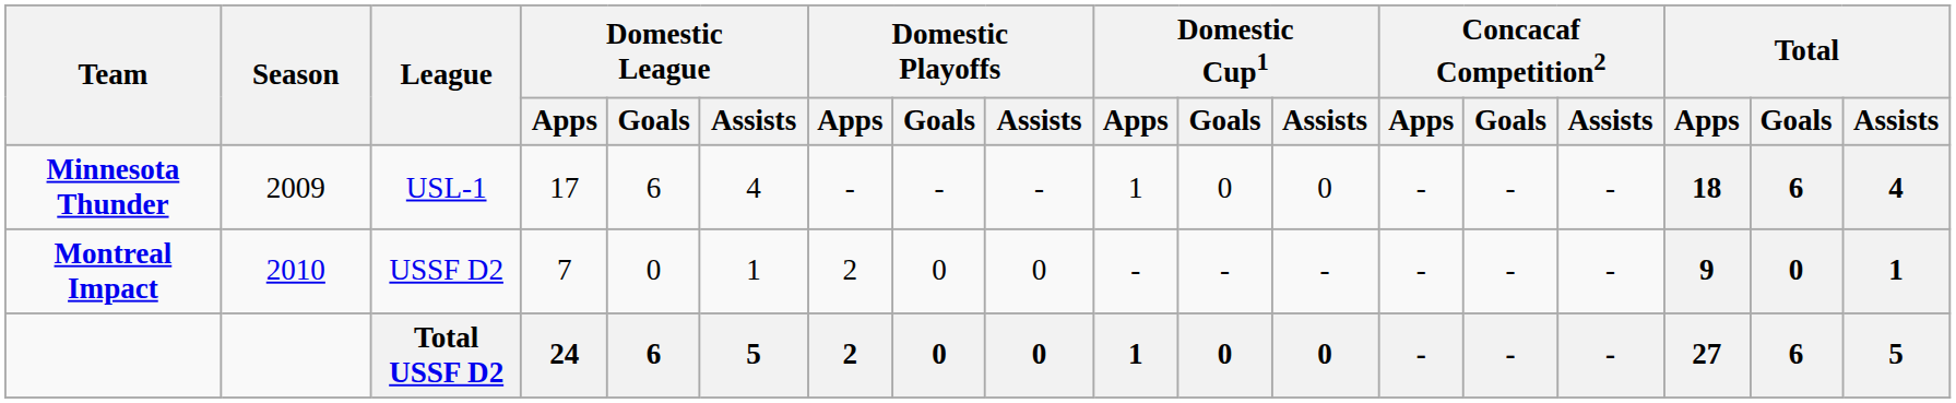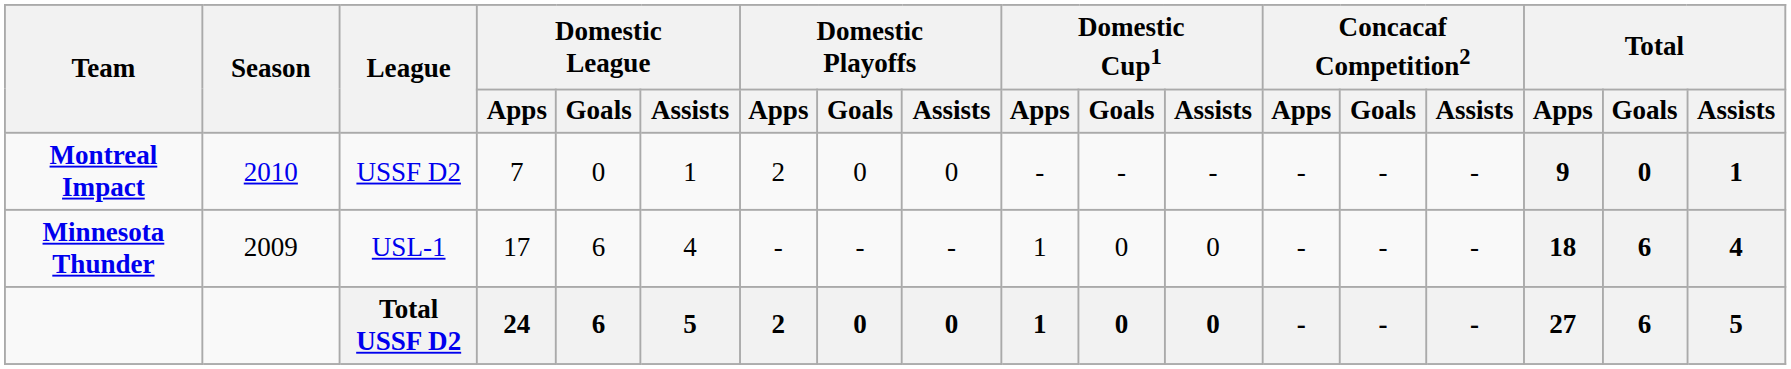 <table class="wikitable" style=font-size:90% text-align: center width=75%>
 <tr>
 <th rowspan=2 width=10%><strong>Team</strong></th>
 <th rowspan=2 width=7%><strong>Season</strong></th>
 <th rowspan=2 width=7%><strong>League</strong></th>
 <th colspan=3 width=10%>Domestic<br>League</th>
 <th colspan=3 width=10%>Domestic<br>Playoffs</th>
 <th colspan=3 width=10%>Domestic<br>Cup<sup>1</sup></th>
 <th colspan=3 width=10%>Concacaf<br>Competition<sup>2</sup></th>
 <th colspan=3 width=10%>Total</th>
 </tr>
 <tr>
 <th align=center><strong>Apps</strong></th>
 <th align=center><strong>Goals</strong></th>
 <th align=center><strong>Assists</strong></th>
 <th align=center><strong>Apps</strong></th>
 <th align=center><strong>Goals</strong></th>
 <th align=center><strong>Assists</strong></th>
 <th align=center><strong>Apps</strong></th>
 <th align=center><strong>Goals</strong></th>
 <th align=center><strong>Assists</strong></th>
 <th align=center><strong>Apps</strong></th>
 <th align=center><strong>Goals</strong></th>
 <th align=center><strong>Assists</strong></th>
 <th align=center><strong>Apps</strong></th>
 <th align=center><strong>Goals</strong></th>
 <th align=center><strong>Assists</strong></th>
 </tr>
 <tr>
+<td rowspan=1 align=center><strong><a href='#'>Montreal Impact</a></strong></td>
+<td align=center><a href='#'>2010</a></td>
+<td align=center><a href='#'>USSF D2</a></td>
+<td align=center>7</td>
+<td align=center>0</td>
+<td align=center>1</td>
+<td align=center>2</td>
+<td align=center>0</td>
+<td align=center>0</td>
+<td align=center>-</td>
+<td align=center>-</td>
+<td align=center>-</td>
+<td align=center>-</td>
+<td align=center>-</td>
+<td align=center>-</td>
+<th align=center><strong>9</strong></th>
+<th align=center><strong>0</strong></th>
+<th align=center><strong>1</strong></th>
+</tr>
+<tr>
 <td rowspan=1 align=center><strong><a href='#'>Minnesota Thunder</a></strong></td>
 <td align=center>2009</td>
 <td align=center><a href='#'>USL-1</a></td>
 <td align=center>17</td>
 <td align=center>6</td>
 <td align=center>4</td>
 <td align=center>-</td>
 <td align=center>-</td>
 <td align=center>-</td>
 <td align=center>1</td>
 <td align=center>0</td>
 <td align=center>0</td>
 <td align=center>-</td>
 <td align=center>-</td>
 <td align=center>-</td>
 <th align=center><strong>18</strong></th>
 <th align=center><strong>6</strong></th>
 <th align=center><strong>4</strong></th>
-</tr>
-<tr>
-<td rowspan=1 align=center><strong><a href='#'>Montreal Impact</a></strong></td>
-<td align=center><a href='#'>2010</a></td>
-<td align=center><a href='#'>USSF D2</a></td>
-<td align=center>7</td>
-<td align=center>0</td>
-<td align=center>1</td>
-<td align=center>2</td>
-<td align=center>0</td>
-<td align=center>0</td>
-<td align=center>-</td>
-<td align=center>-</td>
-<td align=center>-</td>
-<td align=center>-</td>
-<td align=center>-</td>
-<td align=center>-</td>
-<th align=center><strong>9</strong></th>
-<th align=center><strong>0</strong></th>
-<th align=center><strong>1</strong></th>
 </tr>
 <tr>
 <td></td>
 <td></td>
 <th>Total <a href='#'>USSF D2</a></th>
 <th>24</th>
 <th>6</th>
 <th>5</th>
 <th>2</th>
 <th>0</th>
 <th>0</th>
 <th>1</th>
 <th>0</th>
 <th>0</th>
 <th>-</th>
 <th>-</th>
 <th>-</th>
 <th>27</th>
 <th>6</th>
 <th>5</th>
 </tr>
 </table>
